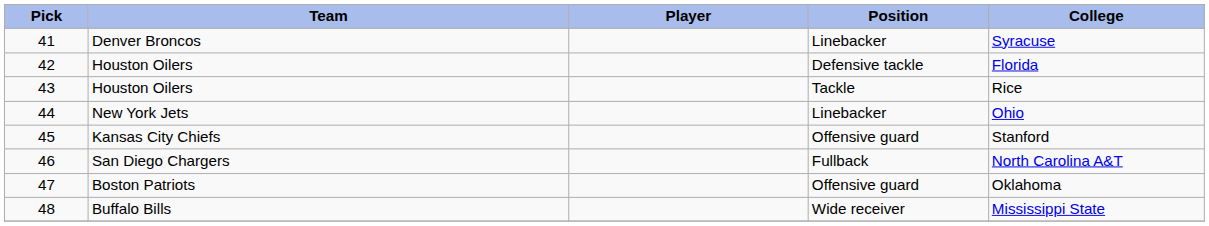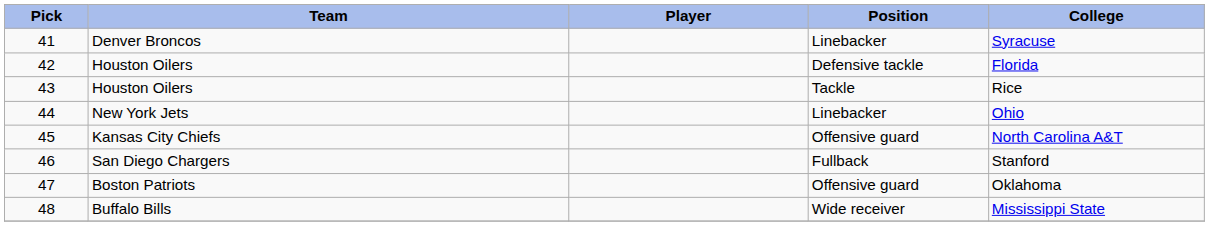 <table class="wikitable sortable sortable" style="width: 100%">
 <tr>
 <th style="background:#A8BDEC;" width=7%>Pick</th>
 <th style="background:#A8BDEC;" width=40%>Team</th>
 <th style="background:#A8BDEC;" width=20%>Player</th>
 <th style="background:#A8BDEC;" width=15%>Position</th>
 <th style="background:#A8BDEC;" width=20%>College</th>
 </tr>
 <tr>
 <td align=center>41</td>
 <td>Denver Broncos</td>
 <td></td>
 <td>Linebacker</td>
 <td><a href='#'>Syracuse</a></td>
 </tr>
 <tr>
 <td align=center>42</td>
 <td>Houston Oilers</td>
 <td></td>
 <td>Defensive tackle</td>
 <td><a href='#'>Florida</a></td>
 </tr>
 <tr>
 <td align=center>43</td>
 <td>Houston Oilers </td>
 <td></td>
 <td>Tackle</td>
 <td>Rice</td>
 </tr>
 <tr>
 <td align=center>44</td>
 <td>New York Jets</td>
 <td></td>
 <td>Linebacker</td>
 <td><a href='#'>Ohio</a></td>
 </tr>
 <tr>
 <td align=center>45</td>
 <td>Kansas City Chiefs</td>
 <td></td>
 <td>Offensive guard</td>
-<td>Stanford</td>
+<td><a href='#'>North Carolina A&T</a></td>
 </tr>
 <tr>
 <td align=center>46</td>
 <td>San Diego Chargers</td>
 <td></td>
 <td>Fullback</td>
-<td><a href='#'>North Carolina A&T</a></td>
+<td>Stanford</td>
 </tr>
 <tr>
 <td align=center>47</td>
 <td>Boston Patriots</td>
 <td></td>
 <td>Offensive guard</td>
 <td>Oklahoma</td>
 </tr>
 <tr>
 <td align=center>48</td>
 <td>Buffalo Bills</td>
 <td></td>
 <td>Wide receiver</td>
 <td><a href='#'>Mississippi State</a></td>
 </tr>
 <tr>
 </tr>
 </table>
